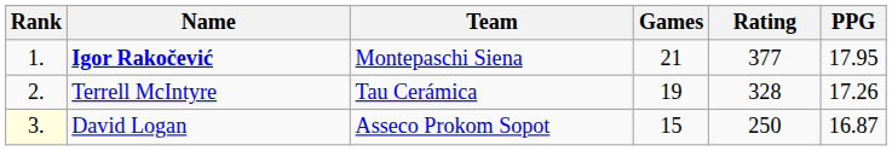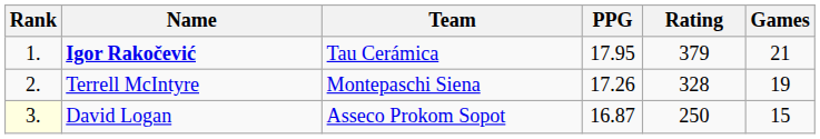 <table class="wikitable sortable" style="text-align: center;">
 <tr>
 <th>Rank</th>
 <th width=200>Name</th>
 <th width=200>Team</th>
+<th width=40>PPG</th>
+<th width=75>Rating</th>
 <th>Games</th>
-<th width=75>Rating</th>
-<th width=40>PPG</th>
 </tr>
 <tr>
 <td>1.</td>
 <td align="left"> <strong><a href='#'>Igor Rakočević</a></strong></td>
-<td align="left"> <a href='#'>Montepaschi Siena</a></td>
+<td align="left"> <a href='#'>Tau Cerámica</a></td>
+<td>17.95</td>
+<td>379</td>
 <td>21</td>
-<td>377</td>
-<td>17.95</td>
 </tr>
 <tr>
 <td>2.</td>
 <td align="left"> <a href='#'>Terrell McIntyre</a></td>
-<td align="left"> <a href='#'>Tau Cerámica</a></td>
+<td align="left"> <a href='#'>Montepaschi Siena</a></td>
+<td>17.26</td>
+<td>328</td>
 <td>19</td>
-<td>328</td>
-<td>17.26</td>
 </tr>
 <tr>
 <td style="background: lightyellow;">3.</td>
 <td align="left"> <a href='#'>David Logan</a></td>
 <td align="left"> <a href='#'>Asseco Prokom Sopot</a></td>
+<td>16.87</td>
+<td>250</td>
 <td>15</td>
-<td>250</td>
-<td>16.87</td>
 </tr>
 </table>
